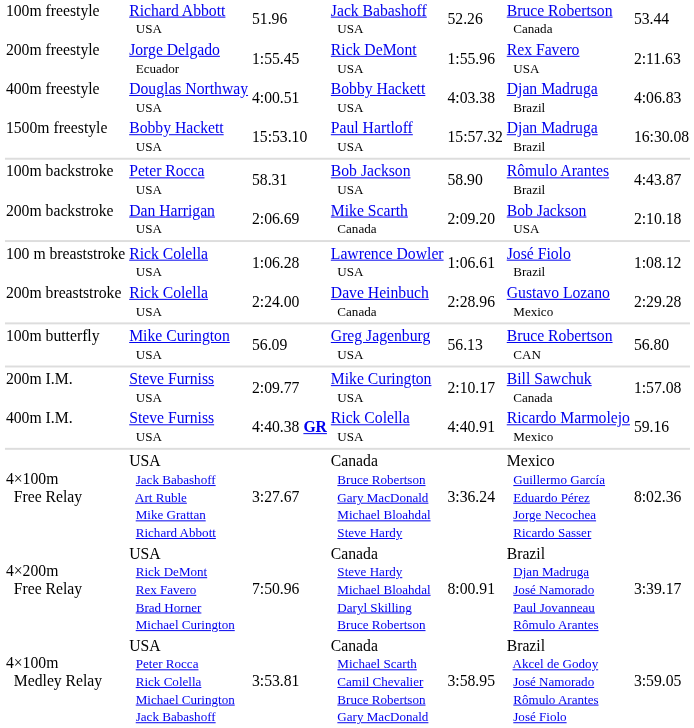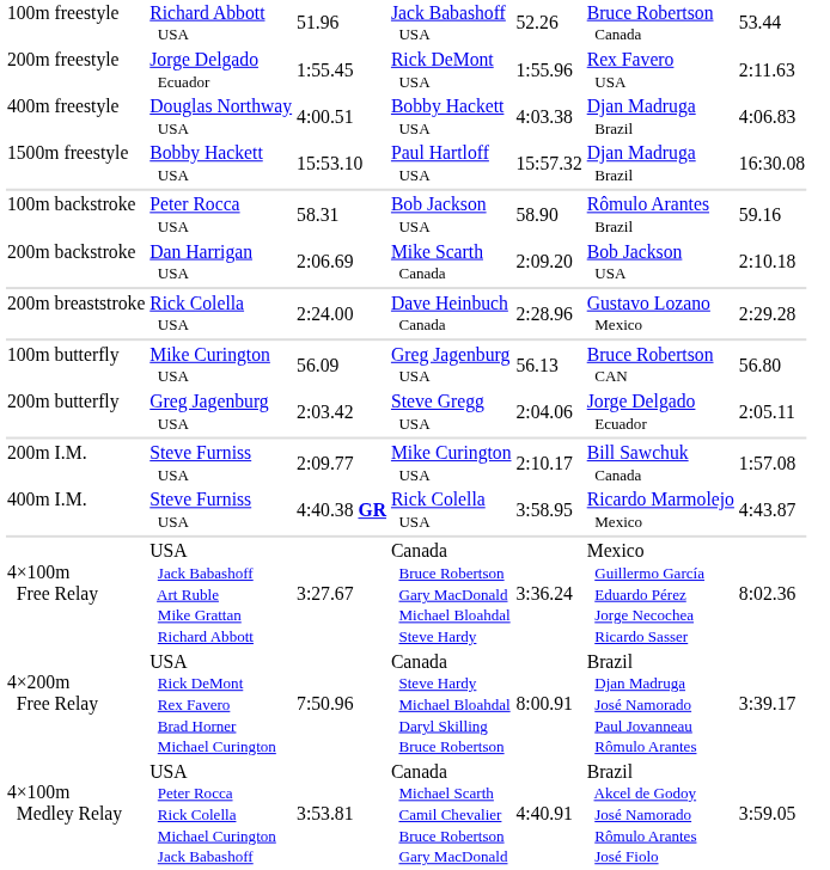 <table>
 <tr>
 <td>100m freestyle <br>  </td>
 <td><a href='#'>Richard Abbott</a> <small><br>    USA </small></td>
 <td>51.96</td>
 <td><a href='#'>Jack Babashoff</a> <small><br>    USA </small></td>
 <td>52.26</td>
 <td><a href='#'>Bruce Robertson</a> <small><br>    Canada </small></td>
 <td>53.44</td>
 </tr>
 <tr>
 <td>200m freestyle <br>  </td>
 <td><a href='#'>Jorge Delgado</a> <small><br>    Ecuador </small></td>
 <td>1:55.45</td>
 <td><a href='#'>Rick DeMont</a> <small><br>    USA </small></td>
 <td>1:55.96</td>
 <td><a href='#'>Rex Favero</a> <small><br>    USA </small></td>
 <td>2:11.63</td>
 </tr>
 <tr>
 <td>400m freestyle <br>  </td>
 <td><a href='#'>Douglas Northway</a> <small><br>    USA </small></td>
 <td>4:00.51</td>
 <td><a href='#'>Bobby Hackett</a> <small><br>    USA </small></td>
 <td>4:03.38</td>
 <td><a href='#'>Djan Madruga</a> <small><br>    Brazil </small></td>
 <td>4:06.83</td>
 </tr>
 <tr>
 <td>1500m freestyle <br>  </td>
 <td><a href='#'>Bobby Hackett</a> <small><br>    USA </small></td>
 <td>15:53.10</td>
 <td><a href='#'>Paul Hartloff</a> <small><br>    USA </small></td>
 <td>15:57.32</td>
 <td><a href='#'>Djan Madruga</a> <small><br>    Brazil </small></td>
 <td>16:30.08</td>
 </tr>
 <tr style="background:#ddd;">
 <td colspan=7></td>
 </tr>
 <tr>
 <td>100m backstroke <br>  </td>
 <td><a href='#'>Peter Rocca</a> <small><br>    USA </small></td>
 <td>58.31</td>
 <td><a href='#'>Bob Jackson</a> <small><br>    USA </small></td>
 <td>58.90</td>
 <td><a href='#'>Rômulo Arantes</a> <small><br>    Brazil </small></td>
-<td>4:43.87</td>
+<td>59.16</td>
 </tr>
 <tr>
 <td>200m backstroke <br>  </td>
 <td><a href='#'>Dan Harrigan</a> <small><br>    USA </small></td>
 <td>2:06.69</td>
 <td><a href='#'>Mike Scarth</a> <small><br>    Canada </small></td>
 <td>2:09.20</td>
 <td><a href='#'>Bob Jackson</a> <small><br>    USA </small></td>
 <td>2:10.18</td>
 </tr>
 <tr style="background:#ddd;">
 <td colspan=7></td>
-</tr>
-<tr>
-<td>100 m breaststroke <br>  </td>
-<td><a href='#'>Rick Colella</a> <small><br>    USA </small></td>
-<td>1:06.28</td>
-<td><a href='#'>Lawrence Dowler</a> <small><br>    USA </small></td>
-<td>1:06.61</td>
-<td><a href='#'>José Fiolo</a> <small><br>    Brazil </small></td>
-<td>1:08.12</td>
 </tr>
 <tr>
 <td>200m breaststroke <br>  </td>
 <td><a href='#'>Rick Colella</a> <small><br>    USA </small></td>
 <td>2:24.00</td>
 <td><a href='#'>Dave Heinbuch</a> <small><br>    Canada </small></td>
 <td>2:28.96</td>
 <td><a href='#'>Gustavo Lozano</a> <small><br>    Mexico </small></td>
 <td>2:29.28</td>
 </tr>
 <tr style="background:#ddd;">
 <td colspan=7></td>
 </tr>
 <tr>
 <td>100m butterfly <br>  </td>
 <td><a href='#'>Mike Curington</a> <small><br>    USA </small></td>
 <td>56.09</td>
 <td><a href='#'>Greg Jagenburg</a> <small><br>    USA </small></td>
 <td>56.13</td>
 <td><a href='#'>Bruce Robertson</a> <small><br>    CAN </small></td>
 <td>56.80</td>
 </tr>
+<tr>
+<td>200m butterfly <br>  </td>
+<td><a href='#'>Greg Jagenburg</a> <small><br>    USA </small></td>
+<td>2:03.42</td>
+<td><a href='#'>Steve Gregg</a> <small><br>    USA </small></td>
+<td>2:04.06</td>
+<td><a href='#'>Jorge Delgado</a> <small><br>    Ecuador </small></td>
+<td>2:05.11</td>
+</tr>
 <tr style="background:#ddd;">
 <td colspan=7></td>
 </tr>
 <tr>
 <td>200m I.M. <br>  </td>
 <td><a href='#'>Steve Furniss</a> <small><br>    USA </small></td>
 <td>2:09.77</td>
 <td><a href='#'>Mike Curington</a> <small><br>    USA </small></td>
 <td>2:10.17</td>
 <td><a href='#'>Bill Sawchuk</a> <small><br>    Canada </small></td>
 <td>1:57.08</td>
 </tr>
 <tr>
 <td>400m I.M. <br>  </td>
 <td><a href='#'>Steve Furniss</a> <small><br>    USA </small></td>
 <td>4:40.38 <strong><a href='#'>GR</a></strong></td>
 <td><a href='#'>Rick Colella</a> <small><br>    USA </small></td>
-<td>4:40.91</td>
+<td>3:58.95</td>
 <td><a href='#'>Ricardo Marmolejo</a> <small><br>    Mexico </small></td>
-<td>59.16</td>
+<td>4:43.87</td>
 </tr>
 <tr style="background:#ddd;">
 <td colspan=7></td>
 </tr>
 <tr>
 <td>4×100m<br>   Free Relay <br>  </td>
 <td> USA <small><br>  <a href='#'>Jack Babashoff</a> <br>  <a href='#'>Art Ruble</a> <br>  <a href='#'>Mike Grattan</a> <br>  <a href='#'>Richard Abbott</a> </small></td>
 <td>3:27.67</td>
 <td> Canada <small><br>  <a href='#'>Bruce Robertson</a> <br>  <a href='#'>Gary MacDonald</a> <br>  <a href='#'>Michael Bloahdal</a> <br>  <a href='#'>Steve Hardy</a> </small></td>
 <td>3:36.24</td>
 <td> Mexico <small><br>  <a href='#'>Guillermo García</a> <br>  <a href='#'>Eduardo Pérez</a> <br>  <a href='#'>Jorge Necochea</a> <br>  <a href='#'>Ricardo Sasser</a> </small></td>
 <td>8:02.36</td>
 </tr>
 <tr>
 <td>4×200m<br>   Free Relay <br>  </td>
 <td> USA <small><br>  <a href='#'>Rick DeMont</a> <br>  <a href='#'>Rex Favero</a> <br>  <a href='#'>Brad Horner</a> <br>  <a href='#'>Michael Curington</a> </small></td>
 <td>7:50.96</td>
 <td> Canada <small><br>  <a href='#'>Steve Hardy</a> <br>  <a href='#'>Michael Bloahdal</a> <br>  <a href='#'>Daryl Skilling</a> <br>  <a href='#'>Bruce Robertson</a> </small></td>
 <td>8:00.91</td>
 <td> Brazil <small><br>  <a href='#'>Djan Madruga</a> <br>  <a href='#'>José Namorado</a> <br>  <a href='#'>Paul Jovanneau</a> <br>  <a href='#'>Rômulo Arantes</a> </small></td>
 <td>3:39.17</td>
 </tr>
 <tr>
 <td>4×100m<br>   Medley Relay <br>  </td>
 <td> USA <small><br>  <a href='#'>Peter Rocca</a> <br>  <a href='#'>Rick Colella</a> <br>  <a href='#'>Michael Curington</a> <br>  <a href='#'>Jack Babashoff</a> </small></td>
 <td>3:53.81</td>
 <td> Canada <small><br>  <a href='#'>Michael Scarth</a> <br>  <a href='#'>Camil Chevalier</a> <br>  <a href='#'>Bruce Robertson</a> <br>  <a href='#'>Gary MacDonald</a> </small></td>
-<td>3:58.95</td>
+<td>4:40.91</td>
 <td> Brazil <small><br>  <a href='#'>Akcel de Godoy</a> <br>  <a href='#'>José Namorado</a> <br>  <a href='#'>Rômulo Arantes</a> <br>  <a href='#'>José Fiolo</a> </small></td>
 <td>3:59.05</td>
 </tr>
 </table>
